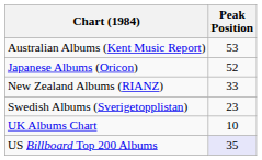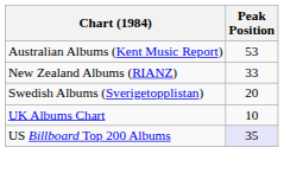 <table class="wikitable sortable plainrowheaders">
 <tr>
 <th scope="col">Chart (1984)</th>
 <th scope="col">Peak<br>Position</th>
 </tr>
 <tr>
 <td scope="row">Australian Albums (<a href='#'>Kent Music Report</a>)</td>
 <td align="center">53</td>
 </tr>
 <tr>
-<td scope="row"><a href='#'>Japanese Albums</a> (<a href='#'>Oricon</a>)</td>
-<td align="center">52</td>
-</tr>
-<tr>
 <td scope="row">New Zealand Albums (<a href='#'>RIANZ</a>)</td>
 <td align="center">33</td>
 </tr>
 <tr>
 <td scope="row">Swedish Albums (<a href='#'>Sverigetopplistan</a>)</td>
-<td align="center">23</td>
+<td align="center">20</td>
 </tr>
 <tr>
 <td scope="row"><a href='#'>UK Albums Chart</a></td>
 <td align="center">10</td>
 </tr>
 <tr>
 <td scope="row">US <a href='#'><em>Billboard</em> Top 200 Albums</a></td>
 <td align="center" style="background: lavender;">35</td>
 </tr>
 </table>
